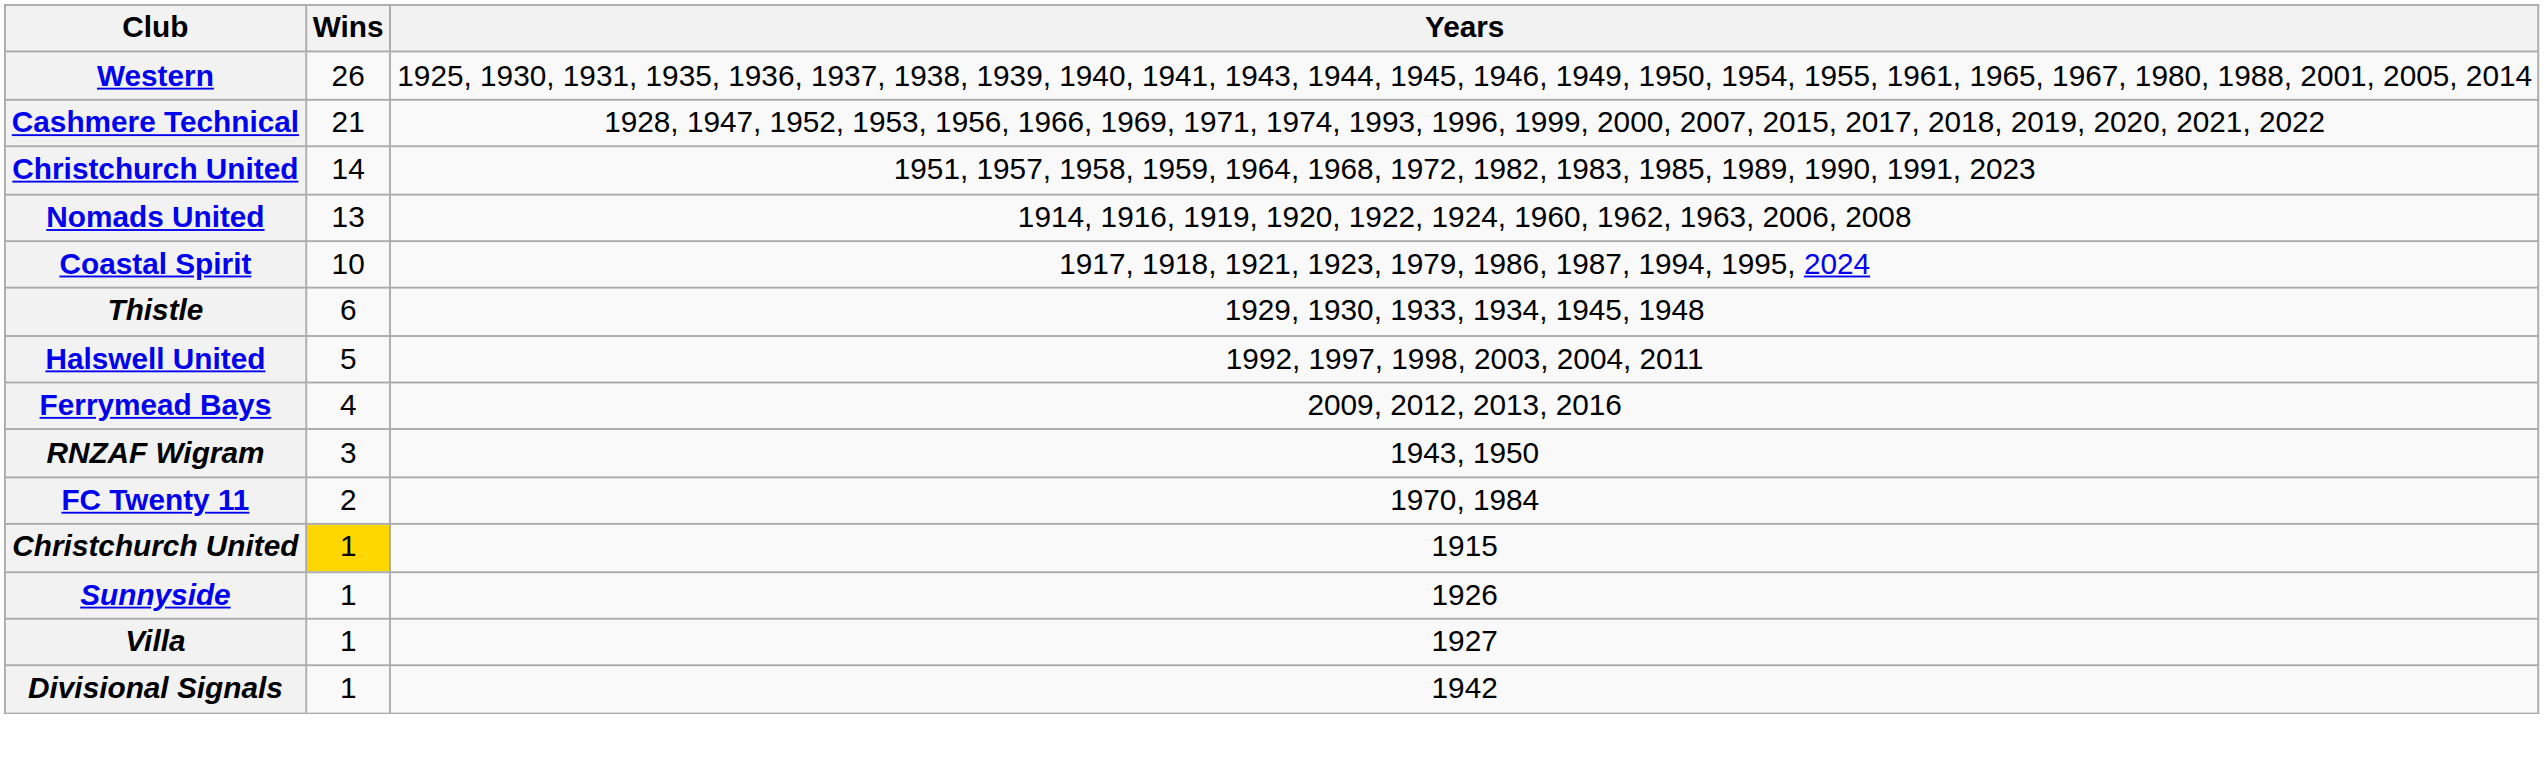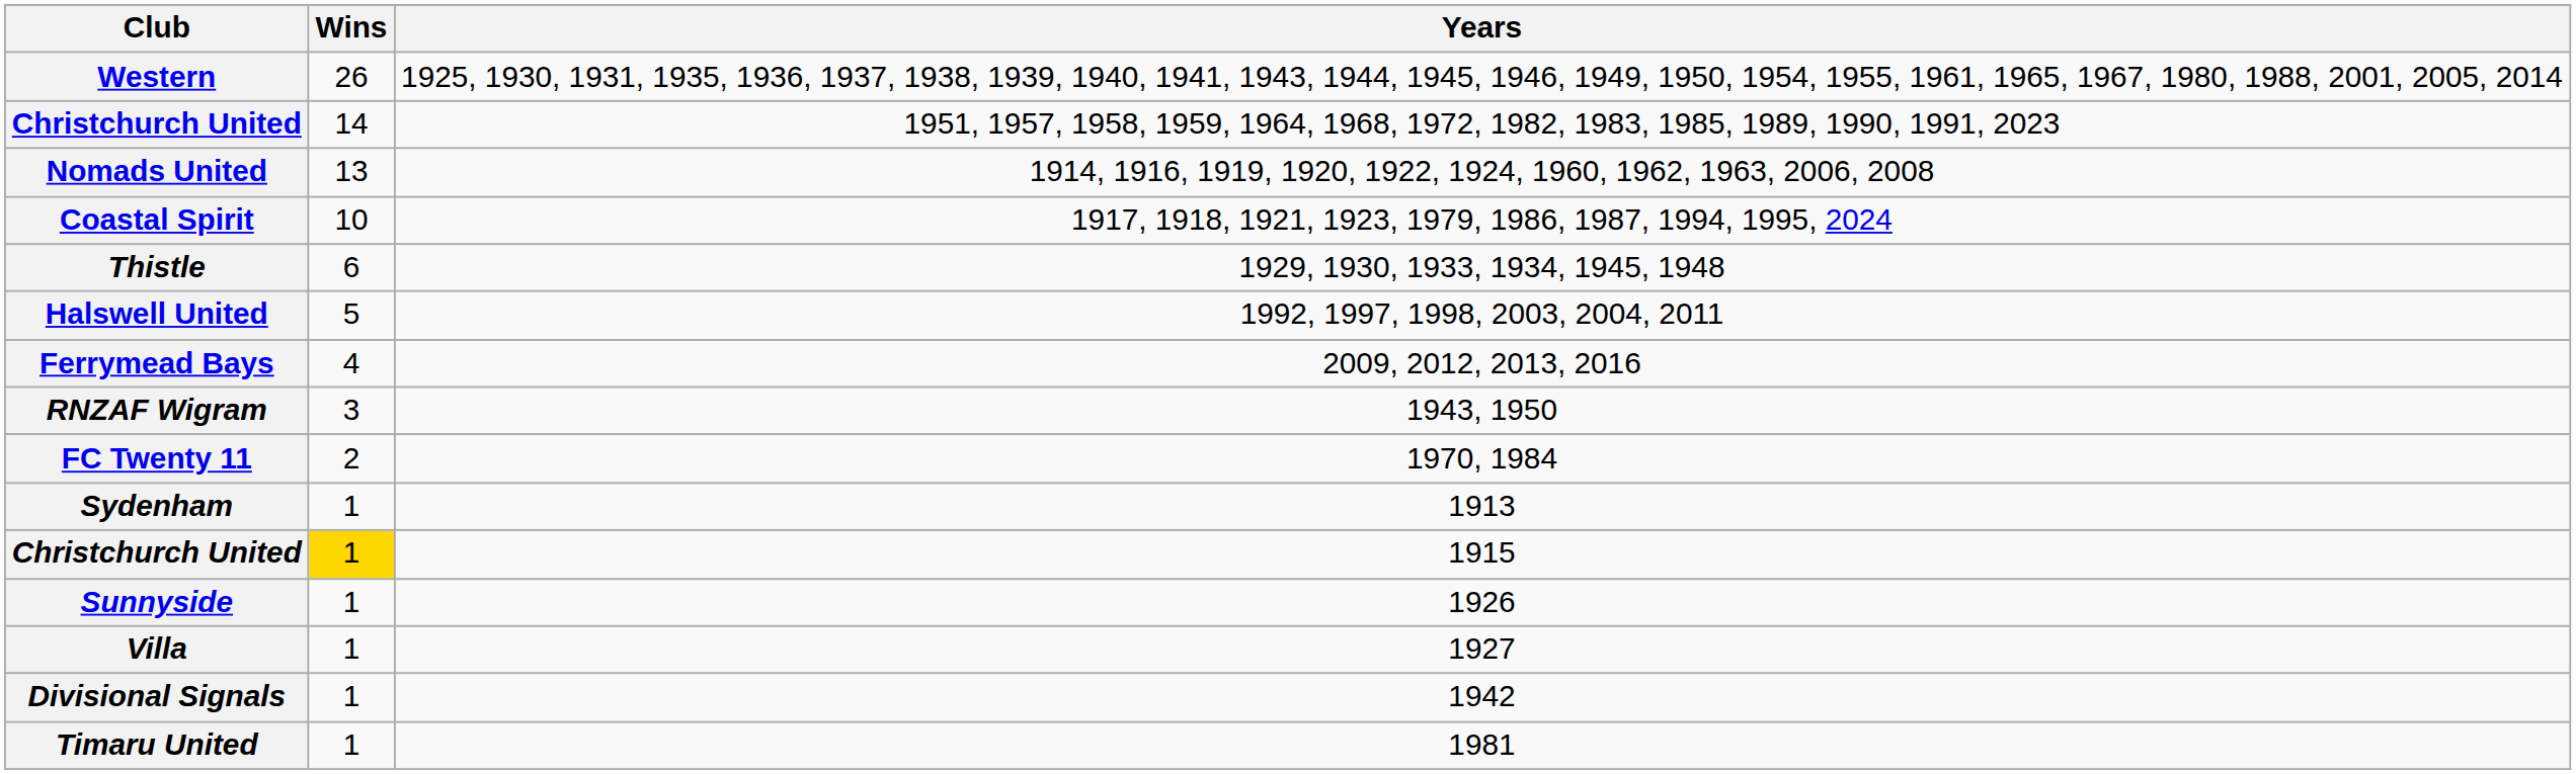 <table class="wikitable sortable plainrowheaders" style="text-align:center">
 <tr>
 <th scope="col">Club</th>
 <th scope="col">Wins</th>
 <th scope="col">Years</th>
 </tr>
 <tr>
 <th><a href='#'>Western</a></th>
 <td>26</td>
 <td>1925, 1930, 1931, 1935, 1936, 1937, 1938, 1939, 1940, 1941, 1943, 1944, 1945, 1946, 1949, 1950, 1954, 1955, 1961, 1965, 1967, 1980, 1988, 2001, 2005, 2014</td>
-</tr>
-<tr>
-<th><a href='#'>Cashmere Technical</a></th>
-<td>21</td>
-<td>1928, 1947, 1952, 1953, 1956, 1966, 1969, 1971, 1974, 1993, 1996, 1999, 2000, 2007, 2015, 2017, 2018, 2019, 2020, 2021, 2022</td>
 </tr>
 <tr>
 <th><a href='#'>Christchurch United</a></th>
 <td>14</td>
 <td>1951, 1957, 1958, 1959, 1964, 1968, 1972, 1982, 1983, 1985, 1989, 1990, 1991, 2023</td>
 </tr>
 <tr>
 <th><a href='#'>Nomads United</a></th>
 <td>13</td>
 <td>1914, 1916, 1919, 1920, 1922, 1924, 1960, 1962, 1963, 2006, 2008</td>
 </tr>
 <tr>
 <th><a href='#'>Coastal Spirit</a></th>
 <td>10</td>
 <td>1917, 1918, 1921, 1923, 1979, 1986, 1987, 1994, 1995, <a href='#'>2024</a></td>
 </tr>
 <tr>
 <th><em>Thistle</em></th>
 <td>6</td>
 <td>1929, 1930, 1933, 1934, 1945, 1948</td>
 </tr>
 <tr>
 <th><a href='#'>Halswell United</a></th>
 <td>5</td>
 <td>1992, 1997, 1998, 2003, 2004, 2011</td>
 </tr>
 <tr>
 <th><a href='#'>Ferrymead Bays</a></th>
 <td>4</td>
 <td>2009, 2012, 2013, 2016</td>
 </tr>
 <tr>
 <th><em>RNZAF Wigram</em></th>
 <td>3</td>
 <td>1943, 1950</td>
 </tr>
 <tr>
 <th><a href='#'>FC Twenty 11</a></th>
 <td>2</td>
 <td>1970, 1984</td>
 </tr>
 <tr>
+<th><em>Sydenham</em></th>
+<td>1</td>
+<td>1913</td>
+</tr>
+<tr>
 <th><em>Christchurch United</em></th>
 <td style="background: gold;">1</td>
 <td>1915</td>
 </tr>
 <tr>
 <th><em><a href='#'>Sunnyside</a></em></th>
 <td>1</td>
 <td>1926</td>
 </tr>
 <tr>
 <th><em>Villa</em></th>
 <td>1</td>
 <td>1927</td>
 </tr>
 <tr>
 <th><em>Divisional Signals</em></th>
 <td>1</td>
 <td>1942</td>
 </tr>
+<tr>
+<th><em>Timaru United</em></th>
+<td>1</td>
+<td>1981</td>
+</tr>
 </table>
